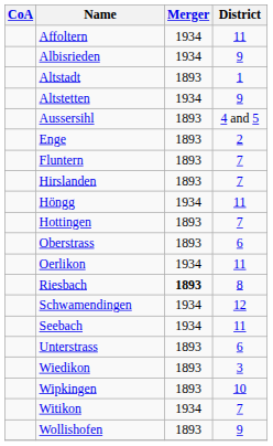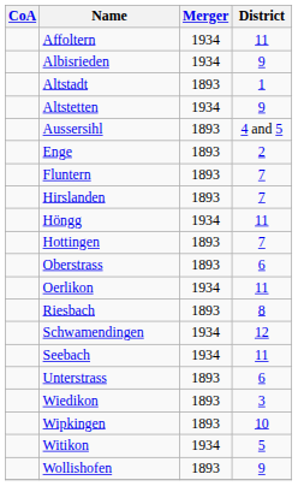 <table class="wikitable sortable">
 <tr>
 <th width="12"><a href='#'>CoA</a></th>
 <th width="150">Name</th>
 <th width="12"><a href='#'>Merger</a></th>
 <th width="60">District</th>
 </tr>
 <tr>
 <td align="center"></td>
 <td><a href='#'>Affoltern</a></td>
 <td align="center">1934</td>
 <td align="center"><a href='#'>11</a></td>
 </tr>
 <tr>
 <td align="center"></td>
 <td><a href='#'>Albisrieden</a></td>
 <td align="center">1934</td>
 <td align="center"><a href='#'> 9</a></td>
 </tr>
 <tr>
 <td align="center"></td>
 <td><a href='#'>Altstadt</a></td>
 <td align="center">1893</td>
 <td align="center"><a href='#'> 1</a></td>
 </tr>
 <tr>
 <td align="center"></td>
 <td><a href='#'>Altstetten</a></td>
 <td align="center">1934</td>
 <td align="center"><a href='#'> 9</a></td>
 </tr>
 <tr>
 <td align="center"></td>
 <td><a href='#'>Aussersihl</a></td>
 <td align="center">1893</td>
 <td align="center"><a href='#'> 4</a> and <a href='#'> 5</a></td>
 </tr>
 <tr>
 <td align="center"></td>
 <td><a href='#'>Enge</a></td>
 <td align="center">1893</td>
 <td align="center"><a href='#'> 2</a></td>
 </tr>
 <tr>
 <td align="center"></td>
 <td><a href='#'>Fluntern</a></td>
 <td align="center">1893</td>
 <td align="center"><a href='#'> 7</a></td>
 </tr>
 <tr>
 <td align="center"></td>
 <td><a href='#'>Hirslanden</a></td>
 <td align="center">1893</td>
 <td align="center"><a href='#'> 7</a></td>
 </tr>
 <tr>
 <td align="center"></td>
 <td><a href='#'>Höngg</a></td>
 <td align="center">1934</td>
 <td align="center"><a href='#'>11</a></td>
 </tr>
 <tr>
 <td align="center"></td>
 <td><a href='#'>Hottingen</a></td>
 <td align="center">1893</td>
 <td align="center"><a href='#'> 7</a></td>
 </tr>
 <tr>
 <td align="center"></td>
 <td><a href='#'>Oberstrass</a></td>
 <td align="center">1893</td>
 <td align="center"><a href='#'> 6</a></td>
 </tr>
 <tr>
 <td align="center"></td>
 <td><a href='#'>Oerlikon</a></td>
 <td align="center">1934</td>
 <td align="center"><a href='#'>11</a></td>
 </tr>
 <tr>
 <td align="center"></td>
 <td><a href='#'>Riesbach</a></td>
-<td align="center"><strong>1893</strong></td>
+<td align="center">1893</td>
 <td align="center"><a href='#'> 8</a></td>
 </tr>
 <tr>
 <td align="center"></td>
 <td><a href='#'>Schwamendingen</a></td>
 <td align="center">1934</td>
 <td align="center"><a href='#'>12</a></td>
 </tr>
 <tr>
 <td align="center"></td>
 <td><a href='#'>Seebach</a></td>
 <td align="center">1934</td>
 <td align="center"><a href='#'>11</a></td>
 </tr>
 <tr>
 <td align="center"></td>
 <td><a href='#'>Unterstrass</a></td>
 <td align="center">1893</td>
 <td align="center"><a href='#'> 6</a></td>
 </tr>
 <tr>
 <td align="center"></td>
 <td><a href='#'>Wiedikon</a></td>
 <td align="center">1893</td>
 <td align="center"><a href='#'> 3</a></td>
 </tr>
 <tr>
 <td align="center"></td>
 <td><a href='#'>Wipkingen</a></td>
 <td align="center">1893</td>
 <td align="center"><a href='#'>10</a></td>
 </tr>
 <tr>
 <td align="center"></td>
 <td><a href='#'>Witikon</a></td>
 <td align="center">1934</td>
-<td align="center"><a href='#'> 7</a></td>
+<td align="center"><a href='#'> 5</a></td>
 </tr>
 <tr>
 <td align="center"></td>
 <td><a href='#'>Wollishofen</a></td>
 <td align="center">1893</td>
 <td align="center"><a href='#'> 9</a></td>
 </tr>
 <tr>
 </tr>
 </table>
